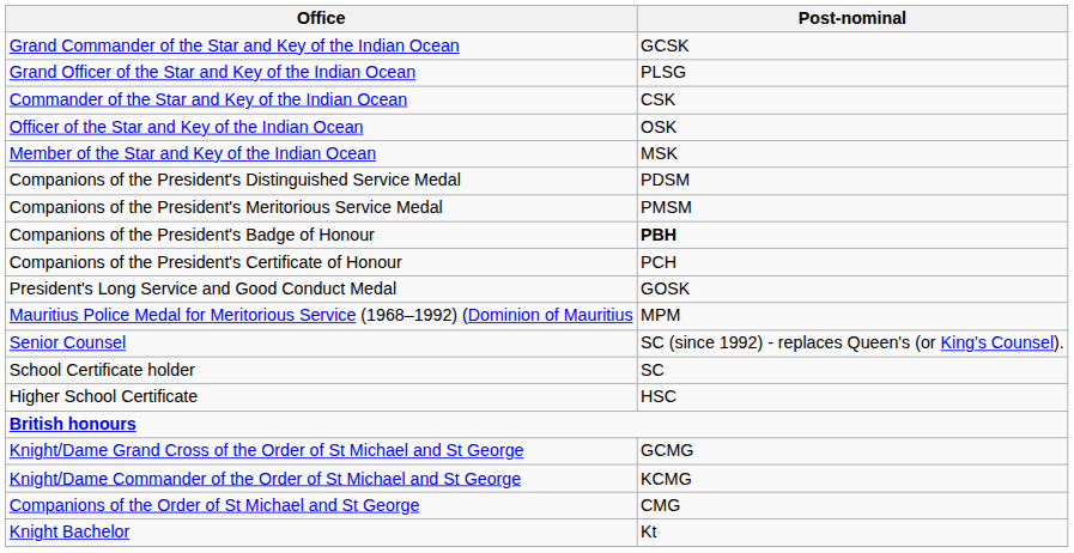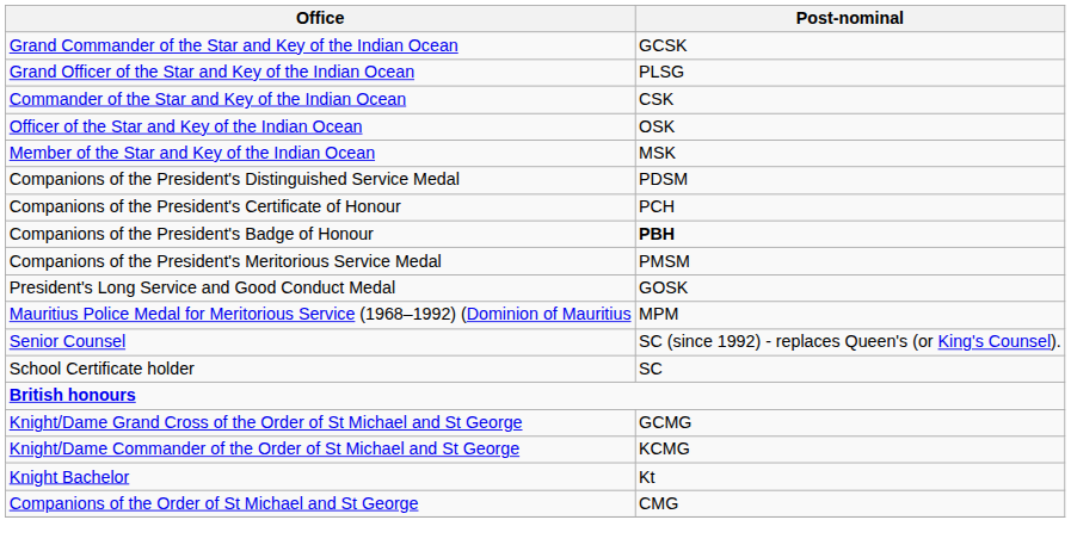 <table class="wikitable">
 <tr>
 <th>Office</th>
 <th>Post-nominal</th>
 </tr>
 <tr>
 <td><a href='#'>Grand Commander of the Star and Key of the Indian Ocean</a></td>
 <td>GCSK</td>
 </tr>
 <tr>
 <td><a href='#'>Grand Officer of the Star and Key of the Indian Ocean</a></td>
 <td>PLSG</td>
 </tr>
 <tr>
 <td><a href='#'>Commander of the Star and Key of the Indian Ocean</a></td>
 <td>CSK</td>
 </tr>
 <tr>
 <td><a href='#'>Officer of the Star and Key of the Indian Ocean</a></td>
 <td>OSK</td>
 </tr>
 <tr>
 <td><a href='#'>Member of the Star and Key of the Indian Ocean</a></td>
 <td>MSK</td>
 </tr>
 <tr>
 <td>Companions of the President's Distinguished Service Medal</td>
 <td>PDSM</td>
 </tr>
 <tr>
-<td>Companions of the President's Meritorious Service Medal</td>
-<td>PMSM</td>
+<td>Companions of the President's Certificate of Honour</td>
+<td>PCH</td>
 </tr>
 <tr>
 <td>Companions of the President's Badge of Honour</td>
 <td><strong>PBH</strong></td>
 </tr>
 <tr>
-<td>Companions of the President's Certificate of Honour</td>
-<td>PCH</td>
+<td>Companions of the President's Meritorious Service Medal</td>
+<td>PMSM</td>
 </tr>
 <tr>
 <td>President's Long Service and Good Conduct Medal</td>
 <td>GOSK</td>
 </tr>
 <tr>
 <td><a href='#'>Mauritius Police Medal for Meritorious Service</a> (1968–1992) (<a href='#'>Dominion of Mauritius</a></td>
 <td>MPM</td>
 </tr>
 <tr>
 <td><a href='#'>Senior Counsel</a></td>
 <td>SC (since 1992) - replaces Queen's (or <a href='#'>King's Counsel</a>).</td>
 </tr>
 <tr>
 <td>School Certificate holder</td>
 <td>SC</td>
 </tr>
 <tr>
-<td>Higher School Certificate</td>
-<td>HSC</td>
-</tr>
-<tr>
 <td colspan="2"><strong><a href='#'>British honours</a></strong></td>
 </tr>
 <tr>
 <td><a href='#'>Knight/Dame Grand Cross of the Order of St Michael and St George</a></td>
 <td>GCMG</td>
 </tr>
 <tr>
 <td><a href='#'>Knight/Dame Commander of the Order of St Michael and St George</a></td>
 <td>KCMG</td>
 </tr>
 <tr>
+<td><a href='#'>Knight Bachelor</a></td>
+<td>Kt</td>
+</tr>
+<tr>
 <td><a href='#'>Companions of the Order of St Michael and St George</a></td>
 <td>CMG</td>
 </tr>
 <tr>
-<td><a href='#'>Knight Bachelor</a></td>
-<td>Kt</td>
-</tr>
-<tr>
 </tr>
 </table>
